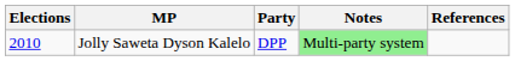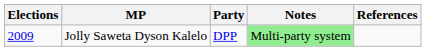 <table class="wikitable">
 <tr>
 <th>Elections</th>
 <th>MP</th>
 <th>Party</th>
 <th>Notes</th>
 <th>References</th>
 </tr>
 <tr>
-<td><a href='#'>2010</a></td>
+<td><a href='#'>2009</a></td>
 <td>Jolly Saweta Dyson Kalelo</td>
 <td><a href='#'>DPP</a></td>
 <td style="background: lightgreen;">Multi-party system</td>
 <td></td>
 </tr>
 </table>
